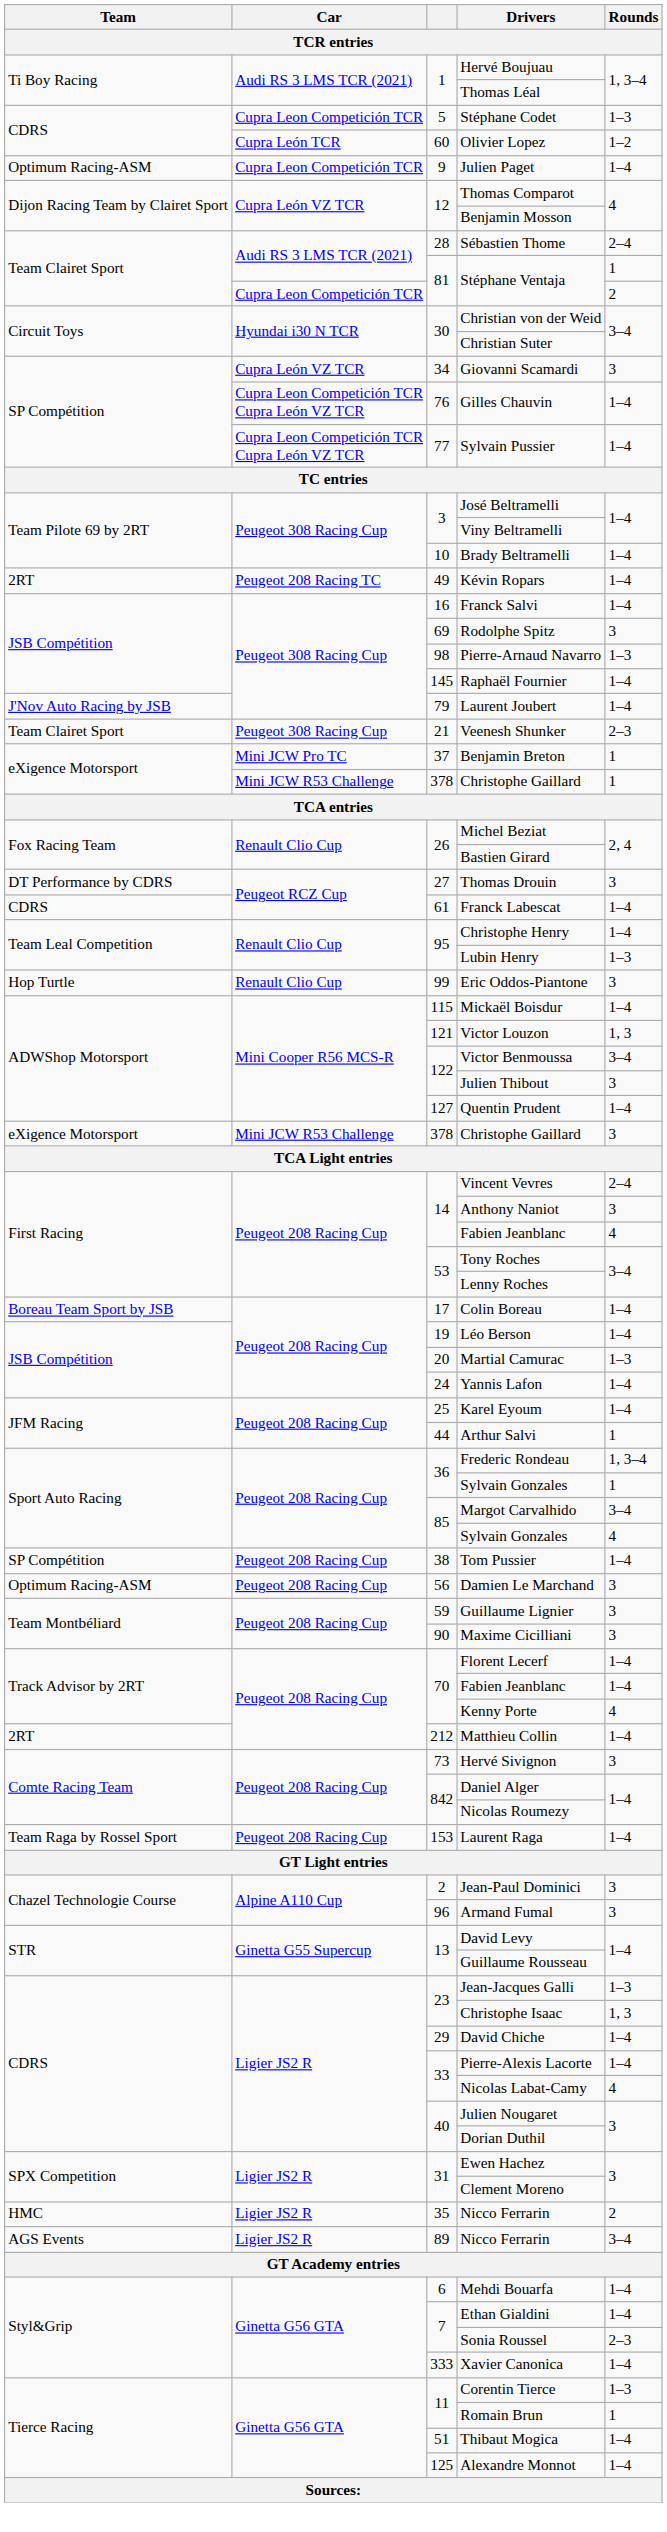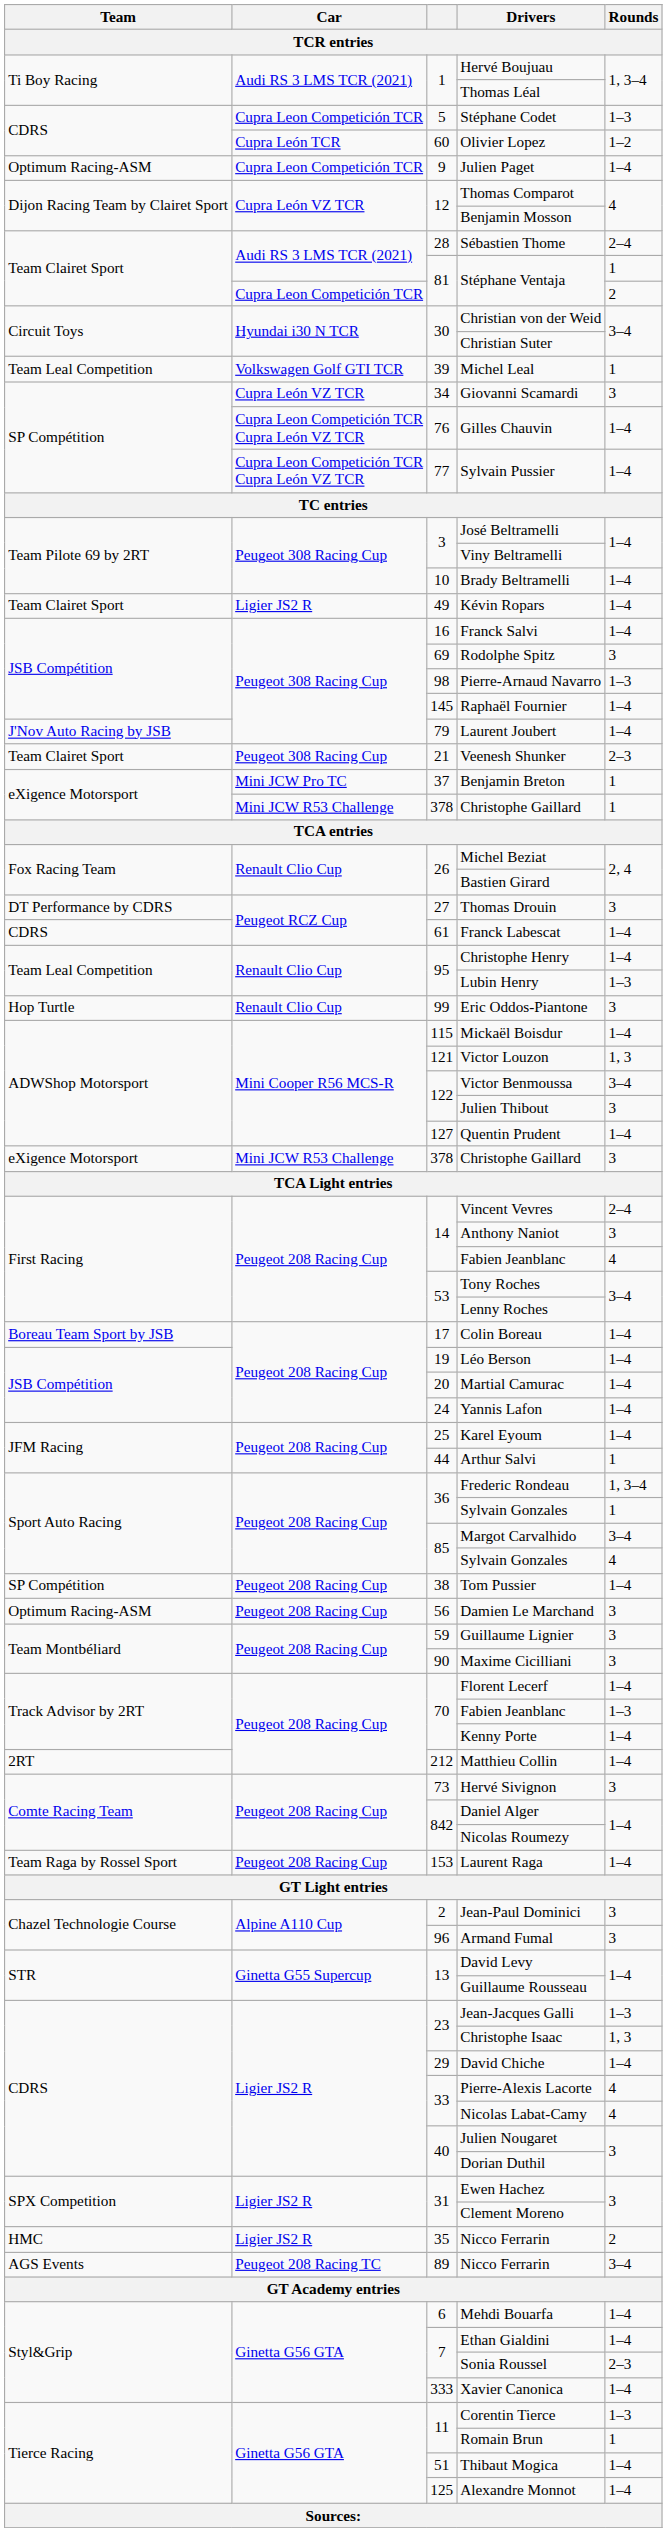 <table class="wikitable" style="font-size: 85%;">
 <tr>
 <th>Team</th>
 <th>Car</th>
 <th></th>
 <th>Drivers</th>
 <th>Rounds</th>
 </tr>
 <tr>
 <th colspan="5">TCR entries</th>
 </tr>
 <tr>
 <td rowspan="2"> Ti Boy Racing</td>
 <td rowspan="2"><a href='#'>Audi RS 3 LMS TCR (2021)</a></td>
 <td rowspan="2" align="center">1</td>
 <td> Hervé Boujuau</td>
 <td rowspan="2">1, 3–4</td>
 </tr>
 <tr>
 <td> Thomas Léal</td>
 </tr>
 <tr>
 <td rowspan="2"> CDRS</td>
 <td><a href='#'>Cupra Leon Competición TCR</a></td>
 <td align="center">5</td>
 <td> Stéphane Codet</td>
 <td>1–3</td>
 </tr>
 <tr>
 <td><a href='#'>Cupra León TCR</a></td>
 <td align="center">60</td>
 <td> Olivier Lopez</td>
 <td>1–2</td>
 </tr>
 <tr>
 <td> Optimum Racing-ASM</td>
 <td><a href='#'>Cupra Leon Competición TCR</a></td>
 <td align="center">9</td>
 <td> Julien Paget</td>
 <td>1–4</td>
 </tr>
 <tr>
 <td rowspan="2"> Dijon Racing Team by Clairet Sport</td>
 <td rowspan="2"><a href='#'>Cupra León VZ TCR</a></td>
 <td rowspan="2" align="center">12</td>
 <td> Thomas Comparot</td>
 <td rowspan="2">4</td>
 </tr>
 <tr>
 <td> Benjamin Mosson</td>
 </tr>
 <tr>
 <td rowspan="3"> Team Clairet Sport</td>
 <td rowspan="2"><a href='#'>Audi RS 3 LMS TCR (2021)</a></td>
 <td align="center">28</td>
 <td> Sébastien Thome</td>
 <td>2–4</td>
 </tr>
 <tr>
 <td rowspan="2" align="center">81</td>
 <td rowspan="2"> Stéphane Ventaja</td>
 <td>1</td>
 </tr>
 <tr>
 <td><a href='#'>Cupra Leon Competición TCR</a></td>
 <td>2</td>
 </tr>
 <tr>
 <td rowspan="2"> Circuit Toys</td>
 <td rowspan="2"><a href='#'>Hyundai i30 N TCR</a></td>
 <td rowspan="2" align="center">30</td>
 <td> Christian von der Weid</td>
 <td rowspan="2">3–4</td>
 </tr>
 <tr>
 <td> Christian Suter</td>
 </tr>
 <tr>
+<td> Team Leal Competition</td>
+<td><a href='#'>Volkswagen Golf GTI TCR</a></td>
+<td align="center">39</td>
+<td> Michel Leal</td>
+<td>1</td>
+</tr>
+<tr>
 <td rowspan="3"> SP Compétition</td>
 <td><a href='#'>Cupra León VZ TCR</a></td>
 <td align="center">34</td>
 <td> Giovanni Scamardi</td>
 <td>3</td>
 </tr>
 <tr>
 <td><a href='#'>Cupra Leon Competición TCR</a><small></small> <br> <a href='#'>Cupra León VZ TCR</a> <small></small></td>
 <td align="center">76</td>
 <td> Gilles Chauvin</td>
 <td>1–4</td>
 </tr>
 <tr>
 <td><a href='#'>Cupra Leon Competición TCR</a><small></small> <br> <a href='#'>Cupra León VZ TCR</a> <small></small></td>
 <td align="center">77</td>
 <td> Sylvain Pussier</td>
 <td>1–4</td>
 </tr>
 <tr>
 <th colspan="5">TC entries</th>
 </tr>
 <tr>
 <td rowspan="3"> Team Pilote 69 by 2RT</td>
 <td rowspan="3"><a href='#'>Peugeot 308 Racing Cup</a></td>
 <td rowspan="2" align="center">3</td>
 <td> José Beltramelli</td>
 <td rowspan="2">1–4</td>
 </tr>
 <tr>
 <td> Viny Beltramelli</td>
 </tr>
 <tr>
 <td align="center">10</td>
 <td> Brady Beltramelli</td>
 <td>1–4</td>
 </tr>
 <tr>
-<td> 2RT</td>
-<td><a href='#'>Peugeot 208 Racing TC</a></td>
+<td> Team Clairet Sport</td>
+<td><a href='#'>Ligier JS2 R</a></td>
 <td align="center">49</td>
 <td> Kévin Ropars</td>
 <td>1–4</td>
 </tr>
 <tr>
 <td rowspan="4"> <a href='#'>JSB Compétition</a></td>
 <td rowspan="5"><a href='#'>Peugeot 308 Racing Cup</a></td>
 <td align="center">16</td>
 <td> Franck Salvi</td>
 <td>1–4</td>
 </tr>
 <tr>
 <td align="center">69</td>
 <td> Rodolphe Spitz</td>
 <td>3</td>
 </tr>
 <tr>
 <td align="center">98</td>
 <td> Pierre-Arnaud Navarro</td>
 <td>1–3</td>
 </tr>
 <tr>
 <td align="center">145</td>
 <td> Raphaël Fournier</td>
 <td>1–4</td>
 </tr>
 <tr>
 <td> <a href='#'>J'Nov Auto Racing by JSB</a></td>
 <td align="center">79</td>
 <td> Laurent Joubert</td>
 <td>1–4</td>
 </tr>
 <tr>
 <td> Team Clairet Sport</td>
 <td><a href='#'>Peugeot 308 Racing Cup</a></td>
 <td align="center">21</td>
 <td> Veenesh Shunker</td>
 <td>2–3</td>
 </tr>
 <tr>
 <td rowspan="2"> eXigence Motorsport</td>
 <td><a href='#'>Mini JCW Pro TC</a></td>
 <td align="center">37</td>
 <td> Benjamin Breton</td>
 <td>1</td>
 </tr>
 <tr>
 <td><a href='#'>Mini JCW R53 Challenge</a></td>
 <td align="center">378</td>
 <td> Christophe Gaillard</td>
 <td>1</td>
 </tr>
 <tr>
 <th colspan="5">TCA entries</th>
 </tr>
 <tr>
 <td rowspan="2"> Fox Racing Team</td>
 <td rowspan="2"><a href='#'>Renault Clio Cup</a></td>
 <td rowspan="2" align="center">26</td>
 <td> Michel Beziat</td>
 <td rowspan="2">2, 4</td>
 </tr>
 <tr>
 <td> Bastien Girard</td>
 </tr>
 <tr>
 <td> DT Performance by CDRS</td>
 <td rowspan="2"><a href='#'>Peugeot RCZ Cup</a></td>
 <td align="center">27</td>
 <td> Thomas Drouin</td>
 <td>3</td>
 </tr>
 <tr>
 <td> CDRS</td>
 <td align="center">61</td>
 <td> Franck Labescat</td>
 <td>1–4</td>
 </tr>
 <tr>
 <td rowspan="2"> Team Leal Competition</td>
 <td rowspan="2"><a href='#'>Renault Clio Cup</a></td>
 <td rowspan="2" align="center">95</td>
 <td> Christophe Henry</td>
 <td>1–4</td>
 </tr>
 <tr>
 <td> Lubin Henry</td>
 <td>1–3</td>
 </tr>
 <tr>
 <td> Hop Turtle</td>
 <td><a href='#'>Renault Clio Cup</a></td>
 <td align="center">99</td>
 <td> Eric Oddos-Piantone</td>
 <td>3</td>
 </tr>
 <tr>
 <td rowspan="5"> ADWShop Motorsport</td>
 <td rowspan="5"><a href='#'>Mini Cooper R56 MCS-R</a></td>
 <td align="center">115</td>
 <td> Mickaël Boisdur</td>
 <td>1–4</td>
 </tr>
 <tr>
 <td align="center">121</td>
 <td> Victor Louzon</td>
 <td>1, 3</td>
 </tr>
 <tr>
 <td rowspan="2" align="center">122</td>
 <td> Victor Benmoussa</td>
 <td>3–4</td>
 </tr>
 <tr>
 <td> Julien Thibout</td>
 <td>3</td>
 </tr>
 <tr>
 <td align="center">127</td>
 <td> Quentin Prudent</td>
 <td>1–4</td>
 </tr>
 <tr>
 <td> eXigence Motorsport</td>
 <td><a href='#'>Mini JCW R53 Challenge</a></td>
 <td align="center">378</td>
 <td> Christophe Gaillard</td>
 <td>3</td>
 </tr>
 <tr>
 <th colspan="5">TCA Light entries</th>
 </tr>
 <tr>
 <td rowspan="5"> First Racing</td>
 <td rowspan="5"><a href='#'>Peugeot 208 Racing Cup</a></td>
 <td rowspan="3" align="center">14</td>
 <td> Vincent Vevres</td>
 <td>2–4</td>
 </tr>
 <tr>
 <td> Anthony Naniot</td>
 <td>3</td>
 </tr>
 <tr>
 <td> Fabien Jeanblanc</td>
 <td>4</td>
 </tr>
 <tr>
 <td rowspan="2" align="center">53</td>
 <td> Tony Roches</td>
 <td rowspan="2">3–4</td>
 </tr>
 <tr>
 <td> Lenny Roches</td>
 </tr>
 <tr>
 <td> <a href='#'>Boreau Team Sport by JSB</a></td>
 <td rowspan="4"><a href='#'>Peugeot 208 Racing Cup</a></td>
 <td align="center">17</td>
 <td> Colin Boreau</td>
 <td>1–4</td>
 </tr>
 <tr>
 <td rowspan="3"> <a href='#'>JSB Compétition</a></td>
 <td align="center">19</td>
 <td> Léo Berson</td>
 <td>1–4</td>
 </tr>
 <tr>
 <td align="center">20</td>
 <td> Martial Camurac</td>
-<td>1–3</td>
+<td>1–4</td>
 </tr>
 <tr>
 <td align="center">24</td>
 <td> 	Yannis Lafon</td>
 <td>1–4</td>
 </tr>
 <tr>
 <td rowspan="2"> JFM Racing</td>
 <td rowspan="2"><a href='#'>Peugeot 208 Racing Cup</a></td>
 <td align="center">25</td>
 <td> Karel Eyoum</td>
 <td>1–4</td>
 </tr>
 <tr>
 <td align="center">44</td>
 <td> Arthur Salvi</td>
 <td>1</td>
 </tr>
 <tr>
 <td rowspan="4"> Sport Auto Racing</td>
 <td rowspan="4"><a href='#'>Peugeot 208 Racing Cup</a></td>
 <td rowspan="2" align="center">36</td>
 <td> Frederic Rondeau</td>
 <td>1, 3–4</td>
 </tr>
 <tr>
 <td> Sylvain Gonzales</td>
 <td>1</td>
 </tr>
 <tr>
 <td rowspan="2" align="center">85</td>
 <td> Margot Carvalhido</td>
 <td>3–4</td>
 </tr>
 <tr>
 <td> Sylvain Gonzales</td>
 <td>4</td>
 </tr>
 <tr>
 <td> SP Compétition</td>
 <td><a href='#'>Peugeot 208 Racing Cup</a></td>
 <td align="center">38</td>
 <td> Tom Pussier</td>
 <td>1–4</td>
 </tr>
 <tr>
 <td> Optimum Racing-ASM</td>
 <td><a href='#'>Peugeot 208 Racing Cup</a></td>
 <td align="center">56</td>
 <td> Damien Le Marchand</td>
 <td>3</td>
 </tr>
 <tr>
 <td rowspan="2"> Team Montbéliard</td>
 <td rowspan="2"><a href='#'>Peugeot 208 Racing Cup</a></td>
 <td align="center">59</td>
 <td> Guillaume Lignier</td>
 <td>3</td>
 </tr>
 <tr>
 <td align="center">90</td>
 <td> Maxime Cicilliani</td>
 <td>3</td>
 </tr>
 <tr>
 <td rowspan="3"> Track Advisor by 2RT</td>
 <td rowspan="4"><a href='#'>Peugeot 208 Racing Cup</a></td>
 <td rowspan="3" align="center">70</td>
 <td> Florent Lecerf</td>
 <td>1–4</td>
 </tr>
 <tr>
 <td> Fabien Jeanblanc</td>
-<td>1–4</td>
+<td>1–3</td>
 </tr>
 <tr>
 <td> Kenny Porte</td>
-<td>4</td>
+<td>1–4</td>
 </tr>
 <tr>
 <td> 2RT</td>
 <td align="center">212</td>
 <td> Matthieu Collin</td>
 <td>1–4</td>
 </tr>
 <tr>
 <td rowspan="3"> <a href='#'>Comte Racing Team</a></td>
 <td rowspan="3"><a href='#'>Peugeot 208 Racing Cup</a></td>
 <td align="center">73</td>
 <td> Hervé Sivignon</td>
 <td>3</td>
 </tr>
 <tr>
 <td rowspan="2" align="center">842</td>
 <td> Daniel Alger</td>
 <td rowspan="2">1–4</td>
 </tr>
 <tr>
 <td> Nicolas Roumezy</td>
 </tr>
 <tr>
 <td> Team Raga by Rossel Sport</td>
 <td><a href='#'>Peugeot 208 Racing Cup</a></td>
 <td align="center">153</td>
 <td> Laurent Raga</td>
 <td>1–4</td>
 </tr>
 <tr>
 <th colspan="5">GT Light entries</th>
 </tr>
 <tr>
 <td rowspan="2"> Chazel Technologie Course</td>
 <td rowspan="2"><a href='#'>Alpine A110 Cup</a></td>
 <td align="center">2</td>
 <td> Jean-Paul Dominici</td>
 <td>3</td>
 </tr>
 <tr>
 <td align="center">96</td>
 <td> Armand Fumal</td>
 <td>3</td>
 </tr>
 <tr>
 <td rowspan="2"> STR</td>
 <td rowspan="2"><a href='#'>Ginetta G55 Supercup</a></td>
 <td rowspan="2" align="center">13</td>
 <td> David Levy</td>
 <td rowspan="2">1–4</td>
 </tr>
 <tr>
 <td> Guillaume Rousseau</td>
 </tr>
 <tr>
 <td rowspan="7"> CDRS</td>
 <td rowspan="7"><a href='#'>Ligier JS2 R</a></td>
 <td rowspan="2" align="center">23</td>
 <td> Jean-Jacques Galli</td>
 <td>1–3</td>
 </tr>
 <tr>
 <td> Christophe Isaac</td>
 <td>1, 3</td>
 </tr>
 <tr>
 <td align="center">29</td>
 <td> David Chiche</td>
 <td>1–4</td>
 </tr>
 <tr>
 <td rowspan="2" align="center">33</td>
 <td> Pierre-Alexis Lacorte</td>
-<td>1–4</td>
+<td>4</td>
 </tr>
 <tr>
 <td> Nicolas Labat-Camy</td>
 <td>4</td>
 </tr>
 <tr>
 <td rowspan="2" align="center">40</td>
 <td> Julien Nougaret</td>
 <td rowspan="2">3</td>
 </tr>
 <tr>
 <td> Dorian Duthil</td>
 </tr>
 <tr>
 <td rowspan="2"> SPX Competition</td>
 <td rowspan="2"><a href='#'>Ligier JS2 R</a></td>
 <td rowspan="2" align="center">31</td>
 <td> Ewen Hachez</td>
 <td rowspan="2">3</td>
 </tr>
 <tr>
 <td> Clement Moreno</td>
 </tr>
 <tr>
 <td> HMC</td>
 <td><a href='#'>Ligier JS2 R</a></td>
 <td align="center">35</td>
 <td> Nicco Ferrarin</td>
 <td>2</td>
 </tr>
 <tr>
 <td> AGS Events</td>
-<td><a href='#'>Ligier JS2 R</a></td>
+<td><a href='#'>Peugeot 208 Racing TC</a></td>
 <td align="center">89</td>
 <td> Nicco Ferrarin</td>
 <td>3–4</td>
 </tr>
 <tr>
 <th colspan="5">GT Academy entries</th>
 </tr>
 <tr>
 <td rowspan="4"> Styl&Grip</td>
 <td rowspan="4"><a href='#'>Ginetta G56 GTA</a></td>
 <td align="center">6</td>
 <td> Mehdi Bouarfa</td>
 <td>1–4</td>
 </tr>
 <tr>
 <td rowspan="2" align="center">7</td>
 <td> Ethan Gialdini</td>
 <td>1–4</td>
 </tr>
 <tr>
 <td> Sonia Roussel</td>
 <td>2–3</td>
 </tr>
 <tr>
 <td align="center">333</td>
 <td> Xavier Canonica</td>
 <td>1–4</td>
 </tr>
 <tr>
 <td rowspan="4"> Tierce Racing</td>
 <td rowspan="4"><a href='#'>Ginetta G56 GTA</a></td>
 <td rowspan="2" align="center">11</td>
 <td> Corentin Tierce</td>
 <td>1–3</td>
 </tr>
 <tr>
 <td> Romain Brun</td>
 <td>1</td>
 </tr>
 <tr>
 <td align="center">51</td>
 <td> Thibaut Mogica</td>
 <td>1–4</td>
 </tr>
 <tr>
 <td align="center">125</td>
 <td> Alexandre Monnot</td>
 <td>1–4</td>
 </tr>
 <tr>
 <th colspan="5">Sources:   </th>
 </tr>
 <tr>
 </tr>
 </table>
